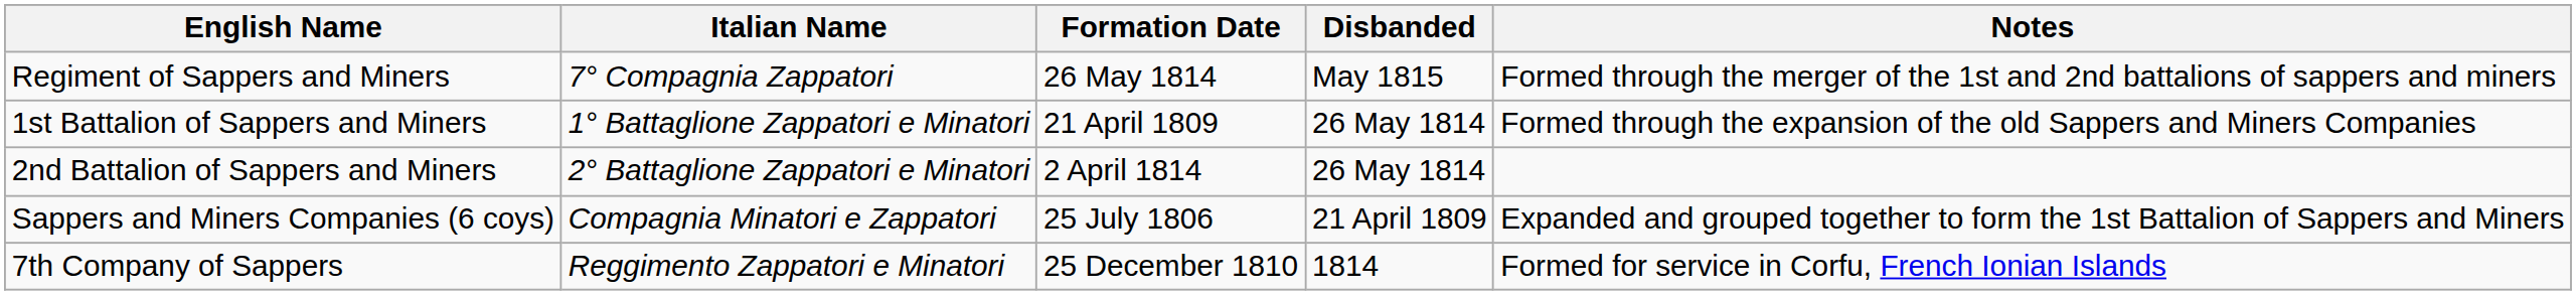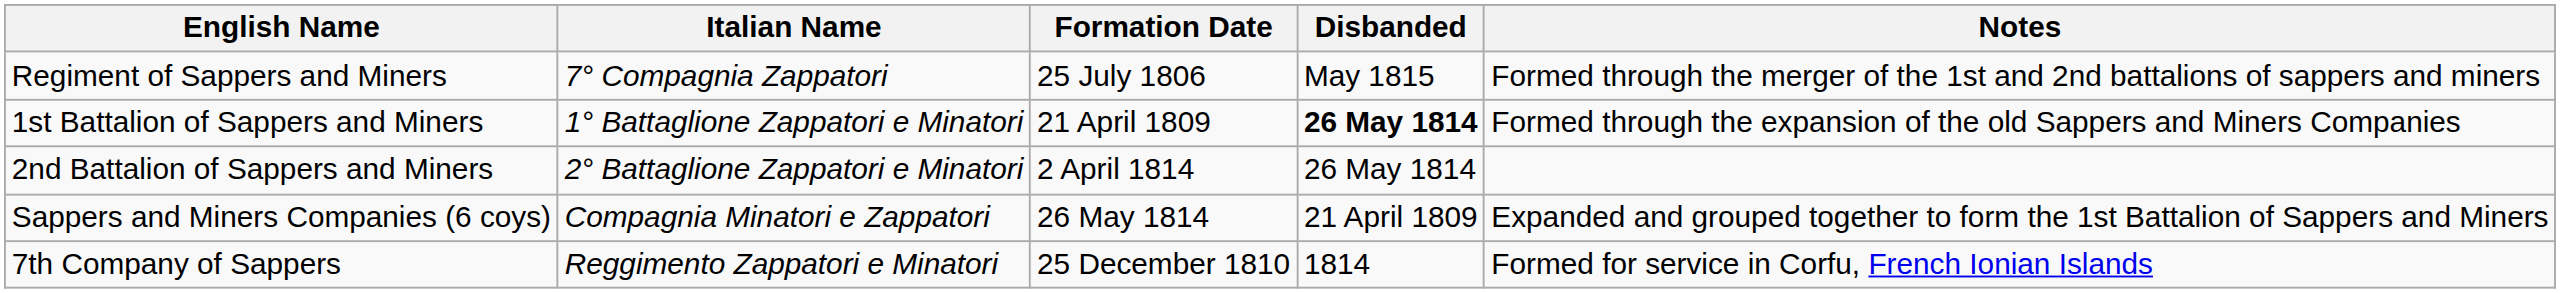 <table class="wikitable sortable">
 <tr>
 <th>English Name</th>
 <th>Italian Name</th>
 <th>Formation Date</th>
 <th>Disbanded</th>
 <th>Notes</th>
 </tr>
 <tr>
 <td>Regiment of Sappers and Miners</td>
 <td><em>7° Compagnia Zappatori</em></td>
-<td>26 May 1814</td>
+<td>25 July 1806</td>
 <td>May 1815</td>
 <td>Formed through the merger of the 1st and 2nd battalions of sappers and miners</td>
 </tr>
 <tr>
 <td>1st Battalion of Sappers and Miners</td>
 <td><em>1° Battaglione Zappatori e Minatori</em></td>
 <td>21 April 1809</td>
-<td>26 May 1814</td>
+<td><strong>26 May 1814</strong></td>
 <td>Formed through the expansion of the old Sappers and Miners Companies</td>
 </tr>
 <tr>
 <td>2nd Battalion of Sappers and Miners</td>
 <td><em>2° Battaglione Zappatori e Minatori</em></td>
 <td>2 April 1814</td>
 <td>26 May 1814</td>
 <td></td>
 </tr>
 <tr>
 <td>Sappers and Miners Companies (6 coys)</td>
 <td><em>Compagnia Minatori e Zappatori</em></td>
-<td>25 July 1806</td>
+<td>26 May 1814</td>
 <td>21 April 1809</td>
 <td>Expanded and grouped together to form the 1st Battalion of Sappers and Miners</td>
 </tr>
 <tr>
 <td>7th Company of Sappers</td>
 <td><em>Reggimento Zappatori e Minatori</em></td>
 <td>25 December 1810</td>
 <td>1814</td>
 <td>Formed for service in Corfu, <a href='#'>French Ionian Islands</a></td>
 </tr>
 </table>
